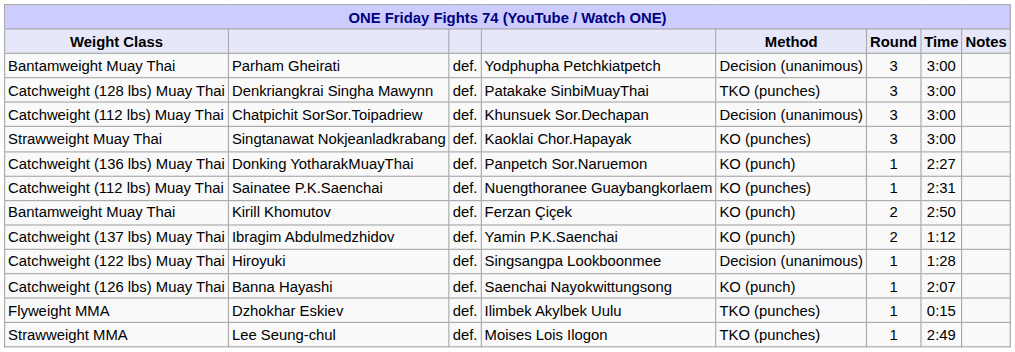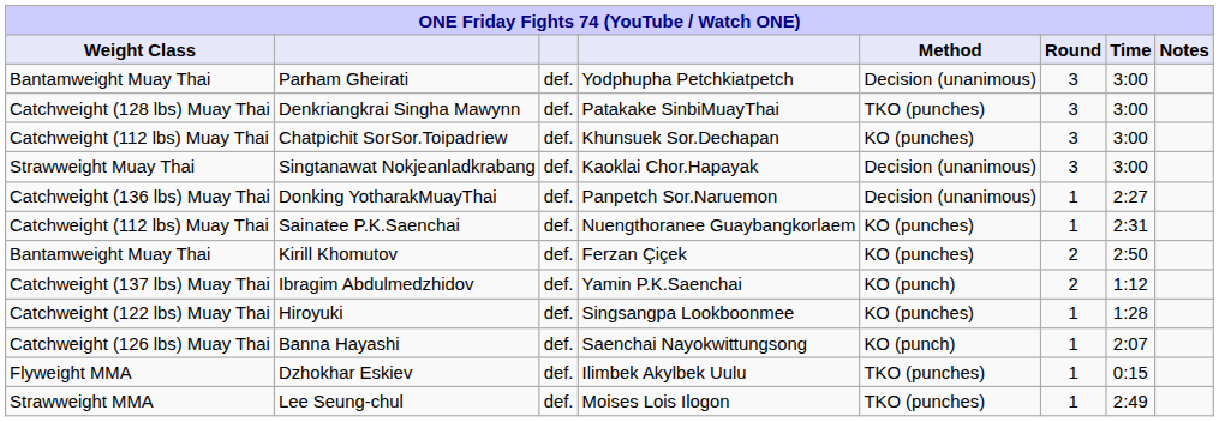 <table class="wikitable" style="font-size: 80%;">
 <tr>
 <th colspan="8" style="background-color: #ccf; color: #000080; text-align: center;"><strong>ONE Friday Fights 74 (YouTube / Watch ONE)</strong></th>
 </tr>
 <tr>
 <th colspan="1" style="background-color: #E6E8FA; color: #000000; text-align: center;">Weight Class</th>
 <th colspan="1" style="background-color: #E6E8FA; color: #000000; text-align: center;"></th>
 <th colspan="1" style="background-color: #E6E8FA; color: #000000; text-align: center;"></th>
 <th colspan="1" style="background-color: #E6E8FA; color: #000000; text-align: center;"></th>
 <th colspan="1" style="background-color: #E6E8FA; color: #000000; text-align: center;">Method</th>
 <th colspan="1" style="background-color: #E6E8FA; color: #000000; text-align: center;">Round</th>
 <th colspan="1" style="background-color: #E6E8FA; color: #000000; text-align: center;">Time</th>
 <th colspan="1" style="background-color: #E6E8FA; color: #000000; text-align: center;">Notes</th>
 </tr>
 <tr>
 <td>Bantamweight Muay Thai</td>
 <td> Parham Gheirati</td>
 <td>def.</td>
 <td> Yodphupha Petchkiatpetch</td>
 <td>Decision (unanimous)</td>
 <td align=center>3</td>
 <td align=center>3:00</td>
 <td></td>
 </tr>
 <tr>
 <td>Catchweight (128 lbs) Muay Thai</td>
 <td> Denkriangkrai Singha Mawynn</td>
 <td>def.</td>
 <td> Patakake SinbiMuayThai</td>
 <td>TKO (punches)</td>
 <td align=center>3</td>
 <td align=center>3:00</td>
 <td></td>
 </tr>
 <tr>
 <td>Catchweight (112 lbs) Muay Thai</td>
 <td> Chatpichit SorSor.Toipadriew</td>
 <td>def.</td>
 <td> Khunsuek Sor.Dechapan</td>
-<td>Decision (unanimous)</td>
+<td>KO (punches)</td>
 <td align=center>3</td>
 <td align=center>3:00</td>
 <td></td>
 </tr>
 <tr>
 <td>Strawweight Muay Thai</td>
 <td> Singtanawat Nokjeanladkrabang</td>
 <td>def.</td>
 <td> Kaoklai Chor.Hapayak</td>
-<td>KO (punches)</td>
+<td>Decision (unanimous)</td>
 <td align=center>3</td>
 <td align=center>3:00</td>
 <td></td>
 </tr>
 <tr>
 <td>Catchweight (136 lbs) Muay Thai</td>
 <td> Donking YotharakMuayThai</td>
 <td>def.</td>
 <td> Panpetch Sor.Naruemon</td>
-<td>KO (punch)</td>
+<td>Decision (unanimous)</td>
 <td align=center>1</td>
 <td align=center>2:27</td>
 <td></td>
 </tr>
 <tr>
 <td>Catchweight (112 lbs) Muay Thai</td>
 <td> Sainatee P.K.Saenchai</td>
 <td>def.</td>
 <td> Nuengthoranee Guaybangkorlaem</td>
 <td>KO (punches)</td>
 <td align=center>1</td>
 <td align=center>2:31</td>
 <td></td>
 </tr>
 <tr>
 <td>Bantamweight Muay Thai</td>
 <td> Kirill Khomutov</td>
 <td>def.</td>
 <td> Ferzan Çiçek</td>
-<td>KO (punch)</td>
+<td>KO (punches)</td>
 <td align=center>2</td>
 <td align=center>2:50</td>
 <td></td>
 </tr>
 <tr>
 <td>Catchweight (137 lbs) Muay Thai</td>
 <td> Ibragim Abdulmedzhidov</td>
 <td>def.</td>
 <td> Yamin P.K.Saenchai</td>
 <td>KO (punch)</td>
 <td align=center>2</td>
 <td align=center>1:12</td>
 <td></td>
 </tr>
 <tr>
 <td>Catchweight (122 lbs) Muay Thai</td>
 <td> Hiroyuki</td>
 <td>def.</td>
 <td> Singsangpa Lookboonmee</td>
-<td>Decision (unanimous)</td>
+<td>KO (punches)</td>
 <td align=center>1</td>
 <td align=center>1:28</td>
 <td></td>
 </tr>
 <tr>
 <td>Catchweight (126 lbs) Muay Thai</td>
 <td> Banna Hayashi</td>
 <td>def.</td>
 <td> Saenchai Nayokwittungsong</td>
 <td>KO (punch)</td>
 <td align=center>1</td>
 <td align=center>2:07</td>
 <td></td>
 </tr>
 <tr>
 <td>Flyweight MMA</td>
 <td> Dzhokhar Eskiev</td>
 <td>def.</td>
 <td> Ilimbek Akylbek Uulu</td>
 <td>TKO (punches)</td>
 <td align=center>1</td>
 <td align=center>0:15</td>
 <td></td>
 </tr>
 <tr>
 <td>Strawweight MMA</td>
 <td> Lee Seung-chul</td>
 <td>def.</td>
 <td> Moises Lois Ilogon</td>
 <td>TKO (punches)</td>
 <td align=center>1</td>
 <td align=center>2:49</td>
 <td></td>
 </tr>
 </table>
